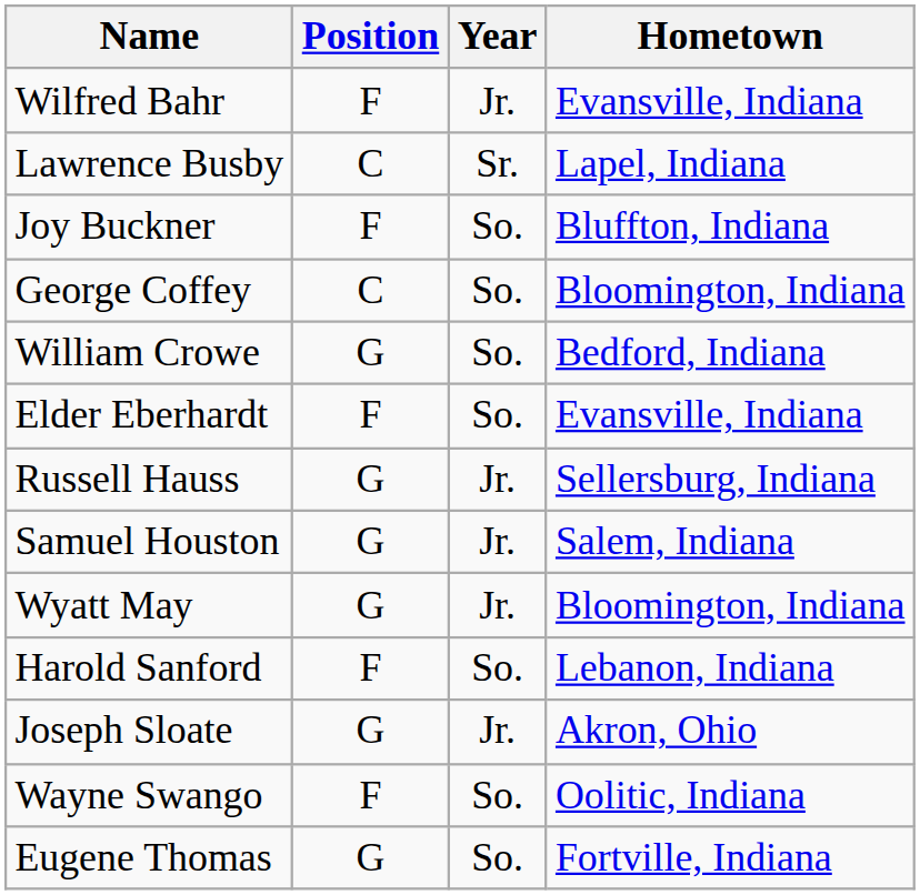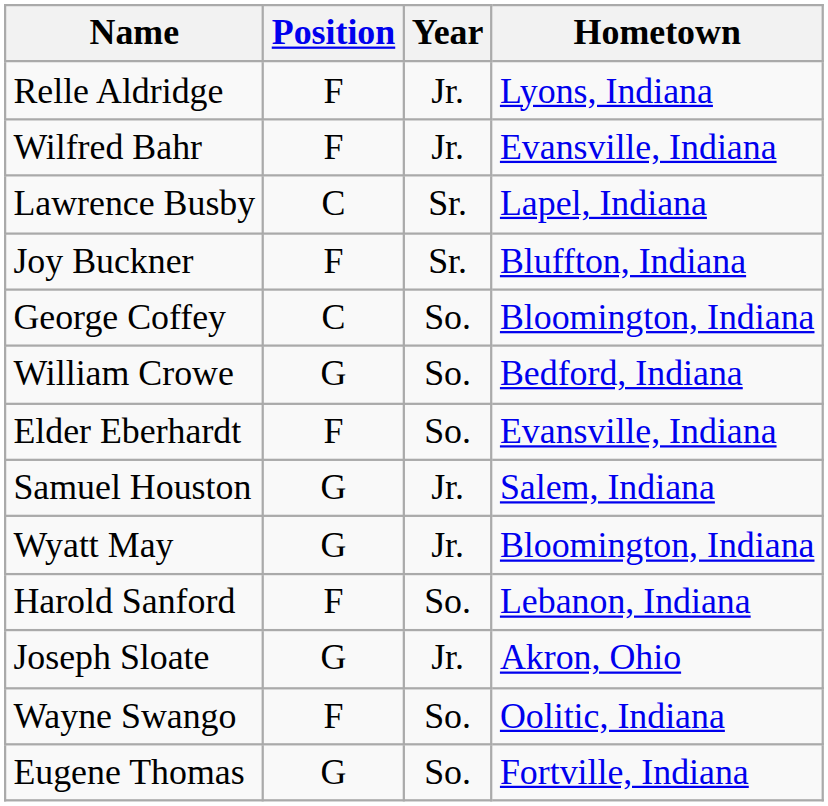 <table class="wikitable" style="text-align:center">
 <tr>
 <th>Name</th>
 <th><a href='#'>Position</a></th>
 <th>Year</th>
 <th>Hometown</th>
+</tr>
+<tr>
+<td style="text-align:left">Relle Aldridge</td>
+<td>F</td>
+<td>Jr.</td>
+<td style="text-align:left"><a href='#'>Lyons, Indiana</a></td>
 </tr>
 <tr>
 <td style="text-align:left">Wilfred Bahr</td>
 <td>F</td>
 <td>Jr.</td>
 <td style="text-align:left"><a href='#'>Evansville, Indiana</a></td>
 </tr>
 <tr>
 <td style="text-align:left">Lawrence Busby</td>
 <td>C</td>
 <td>Sr.</td>
 <td style="text-align:left"><a href='#'>Lapel, Indiana</a></td>
 </tr>
 <tr>
 <td style="text-align:left">Joy Buckner</td>
 <td>F</td>
-<td>So.</td>
+<td>Sr.</td>
 <td style="text-align:left"><a href='#'>Bluffton, Indiana</a></td>
 </tr>
 <tr>
 <td style="text-align:left">George Coffey</td>
 <td>C</td>
 <td>So.</td>
 <td style="text-align:left"><a href='#'>Bloomington, Indiana</a></td>
 </tr>
 <tr>
 <td style="text-align:left">William Crowe</td>
 <td>G</td>
 <td>So.</td>
 <td style="text-align:left"><a href='#'>Bedford, Indiana</a></td>
 </tr>
 <tr>
 <td style="text-align:left">Elder Eberhardt</td>
 <td>F</td>
 <td>So.</td>
 <td style="text-align:left"><a href='#'>Evansville, Indiana</a></td>
-</tr>
-<tr>
-<td style="text-align:left">Russell Hauss</td>
-<td>G</td>
-<td>Jr.</td>
-<td style="text-align:left"><a href='#'>Sellersburg, Indiana</a></td>
 </tr>
 <tr>
 <td style="text-align:left">Samuel Houston</td>
 <td>G</td>
 <td>Jr.</td>
 <td style="text-align:left"><a href='#'>Salem, Indiana</a></td>
 </tr>
 <tr>
 <td style="text-align:left">Wyatt May</td>
 <td>G</td>
 <td>Jr.</td>
 <td style="text-align:left"><a href='#'>Bloomington, Indiana</a></td>
 </tr>
 <tr>
 <td style="text-align:left">Harold Sanford</td>
 <td>F</td>
 <td>So.</td>
 <td style="text-align:left"><a href='#'>Lebanon, Indiana</a></td>
 </tr>
 <tr>
 <td style="text-align:left">Joseph Sloate</td>
 <td>G</td>
 <td>Jr.</td>
 <td style="text-align:left"><a href='#'>Akron, Ohio</a></td>
 </tr>
 <tr>
 <td style="text-align:left">Wayne Swango</td>
 <td>F</td>
 <td>So.</td>
 <td style="text-align:left"><a href='#'>Oolitic, Indiana</a></td>
 </tr>
 <tr>
 <td style="text-align:left">Eugene Thomas</td>
 <td>G</td>
 <td>So.</td>
 <td style="text-align:left"><a href='#'>Fortville, Indiana</a></td>
 </tr>
 </table>
